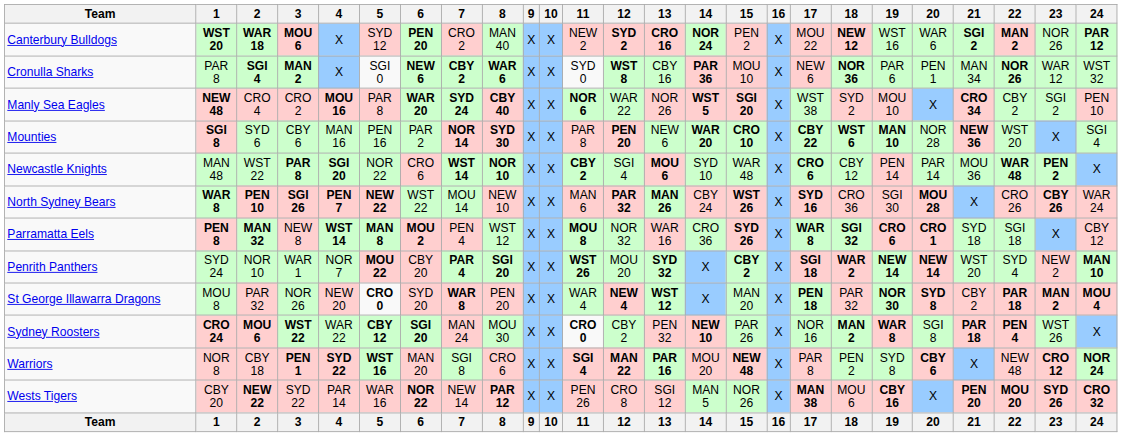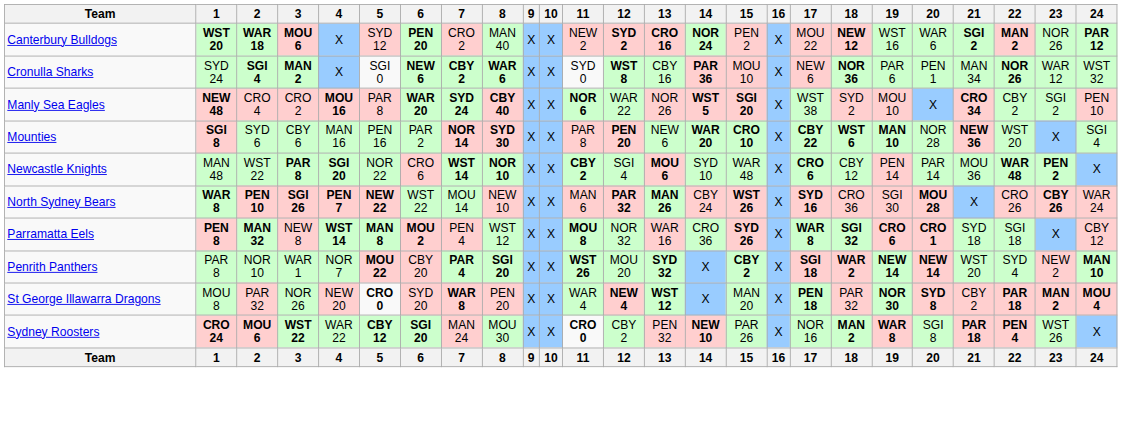 <table class="wikitable sortable" style="font-size:85%; text-align:center; width:99%">
 <tr valign="top">
 <th valign="middle">Team</th>
 <th>1</th>
 <th>2</th>
 <th>3</th>
 <th>4</th>
 <th>5</th>
 <th>6</th>
 <th>7</th>
 <th>8</th>
 <th>9</th>
 <th>10</th>
 <th>11</th>
 <th>12</th>
 <th>13</th>
 <th>14</th>
 <th>15</th>
 <th>16</th>
 <th>17</th>
 <th>18</th>
 <th>19</th>
 <th>20</th>
 <th>21</th>
 <th>22</th>
 <th>23</th>
 <th>24</th>
 </tr>
 <tr>
 <td align="left"><a href='#'>Canterbury Bulldogs</a></td>
 <td style="background:#cfc;"><strong>WST<br>20</strong></td>
 <td style="background:#cfc;"><strong>WAR<br>18</strong></td>
 <td style="background:#FFCFCF;"><strong>MOU<br>6</strong></td>
 <td style="background:#99ccff;">X</td>
 <td style="background:#FFCFCF;">SYD<br>12</td>
 <td style="background:#cfc;"><strong>PEN<br>20</strong></td>
 <td style="background:#FFCFCF;">CRO<br>2</td>
 <td style="background:#cfc;">MAN<br>40</td>
 <td style="background:#99ccff;">X</td>
 <td style="background:#99ccff;">X</td>
 <td style="background:#FFCFCF;">NEW<br>2</td>
 <td style="background:#FFCFCF;"><strong>SYD<br>2</strong></td>
 <td style="background:#FFCFCF;"><strong>CRO<br>16</strong></td>
 <td style="background:#cfc;"><strong>NOR<br>24</strong></td>
 <td style="background:#FFCFCF;">PEN<br>2</td>
 <td style="background:#99ccff;">X</td>
 <td style="background:#FFCFCF;">MOU<br>22</td>
 <td style="background:#FFCFCF;"><strong>NEW<br>12</strong></td>
 <td style="background:#cfc;">WST<br>16</td>
 <td style="background:#cfc;">WAR<br>6</td>
 <td style="background:#cfc;"><strong>SGI<br>2</strong></td>
 <td style="background:#FFCFCF;"><strong>MAN<br>2</strong></td>
 <td style="background:#cfc;">NOR<br>26</td>
 <td style="background:#cfc;"><strong>PAR<br>12</strong></td>
 </tr>
 <tr>
 <td align="left"><a href='#'>Cronulla Sharks</a></td>
-<td style="background:#cfc;">PAR<br>8</td>
+<td style="background:#cfc;">SYD<br>24</td>
 <td style="background:#cfc;"><strong>SGI<br>4</strong></td>
 <td style="background:#cfc;"><strong>MAN<br>2</strong></td>
 <td style="background:#99ccff;">X</td>
 <td style="background:# ;">SGI<br>0</td>
 <td style="background:#cfc;"><strong>NEW<br>6</strong></td>
 <td style="background:#cfc;"><strong>CBY<br>2</strong></td>
 <td style="background:#cfc;"><strong>WAR<br>6</strong></td>
 <td style="background:#99ccff;">X</td>
 <td style="background:#99ccff;">X</td>
 <td style="background:# ;">SYD<br>0</td>
 <td style="background:#cfc;"><strong>WST<br>8</strong></td>
 <td style="background:#cfc;">CBY<br>16</td>
 <td style="background:#FFCFCF;"><strong>PAR<br>36</strong></td>
 <td style="background:#FFCFCF;">MOU<br>10</td>
 <td style="background:#99ccff;">X</td>
 <td style="background:#FFCFCF;">NEW<br>6</td>
 <td style="background:#cfc;"><strong>NOR<br>36</strong></td>
 <td style="background:#cfc;">PAR<br>6</td>
 <td style="background:#cfc;">PEN<br>1</td>
 <td style="background:#cfc;">MAN<br>34</td>
 <td style="background:#cfc;"><strong>NOR<br>26</strong></td>
 <td style="background:#cfc;">WAR<br>12</td>
 <td style="background:#cfc;">WST<br>32</td>
 </tr>
 <tr>
 <td align="left"><a href='#'>Manly Sea Eagles</a></td>
 <td style="background:#FFCFCF;"><strong>NEW<br>48</strong></td>
 <td style="background:#FFCFCF;">CRO<br>4</td>
 <td style="background:#FFCFCF;">CRO<br>2</td>
 <td style="background:#FFCFCF;"><strong>MOU<br>16</strong></td>
 <td style="background:#FFCFCF;">PAR<br>8</td>
 <td style="background:#cfc;"><strong>WAR<br>20</strong></td>
 <td style="background:#cfc;"><strong>SYD<br>24</strong></td>
 <td style="background:#FFCFCF;"><strong>CBY<br>40</strong></td>
 <td style="background:#99ccff;">X</td>
 <td style="background:#99ccff;">X</td>
 <td style="background:#cfc;"><strong>NOR<br>6</strong></td>
 <td style="background:#cfc;">WAR<br>22</td>
 <td style="background:#FFCFCF;">NOR<br>26</td>
 <td style="background:#FFCFCF;"><strong>WST<br>5</strong></td>
 <td style="background:#FFCFCF;"><strong>SGI<br>20</strong></td>
 <td style="background:#99ccff;">X</td>
 <td style="background:#cfc;">WST<br>38</td>
 <td style="background:#FFCFCF;">SYD<br>2</td>
 <td style="background:#FFCFCF;">MOU<br>10</td>
 <td style="background:#99ccff;">X</td>
 <td style="background:#FFCFCF;"><strong>CRO<br>34</strong></td>
 <td style="background:#cfc;">CBY<br>2</td>
 <td style="background:#cfc;">SGI<br>2</td>
 <td style="background:#FFCFCF;">PEN<br>10</td>
 </tr>
 <tr>
 <td align="left"><a href='#'>Mounties</a></td>
 <td style="background:#FFCFCF;"><strong>SGI<br>8</strong></td>
 <td style="background:#cfc;">SYD<br>6</td>
 <td style="background:#cfc;">CBY<br>6</td>
 <td style="background:#cfc;">MAN<br>16</td>
 <td style="background:#cfc;">PEN<br>16</td>
 <td style="background:#cfc;">PAR<br>2</td>
 <td style="background:#FFCFCF;"><strong>NOR<br>14</strong></td>
 <td style="background:#FFCFCF;"><strong>SYD<br>30</strong></td>
 <td style="background:#99ccff;">X</td>
 <td style="background:#99ccff;">X</td>
 <td style="background:#FFCFCF;">PAR<br>8</td>
 <td style="background:#FFCFCF;"><strong>PEN<br>20</strong></td>
 <td style="background:#cfc;">NEW<br>6</td>
 <td style="background:#cfc;"><strong>WAR<br>20</strong></td>
 <td style="background:#cfc;"><strong>CRO<br>10</strong></td>
 <td style="background:#99ccff;">X</td>
 <td style="background:#cfc;"><strong>CBY<br>22</strong></td>
 <td style="background:#cfc;"><strong>WST<br>6</strong></td>
 <td style="background:#cfc;"><strong>MAN<br>10</strong></td>
 <td style="background:#cfc;">NOR<br>28</td>
 <td style="background:#FFCFCF;"><strong>NEW<br>36</strong></td>
 <td style="background:#cfc;">WST<br>20</td>
 <td style="background:#99ccff;">X</td>
 <td style="background:#cfc;">SGI<br>4</td>
 </tr>
 <tr>
 <td align="left"><a href='#'>Newcastle Knights</a></td>
 <td style="background:#cfc;">MAN<br>48</td>
 <td style="background:#cfc;">WST<br>22</td>
 <td style="background:#cfc;"><strong>PAR<br>8</strong></td>
 <td style="background:#cfc;"><strong>SGI<br>20</strong></td>
 <td style="background:#cfc;">NOR<br>22</td>
 <td style="background:#FFCFCF;">CRO<br>6</td>
 <td style="background:#cfc;"><strong>WST<br>14</strong></td>
 <td style="background:#cfc;"><strong>NOR<br>10</strong></td>
 <td style="background:#99ccff;">X</td>
 <td style="background:#99ccff;">X</td>
 <td style="background:#cfc;"><strong>CBY<br>2</strong></td>
 <td style="background:#cfc;">SGI<br>4</td>
 <td style="background:#FFCFCF;"><strong>MOU<br>6</strong></td>
 <td style="background:#cfc;">SYD<br>10</td>
 <td style="background:#cfc;">WAR<br>48</td>
 <td style="background:#99ccff;">X</td>
 <td style="background:#cfc;"><strong>CRO<br>6</strong></td>
 <td style="background:#cfc;">CBY<br>12</td>
 <td style="background:#FFCFCF;">PEN<br>14</td>
 <td style="background:#cfc;">PAR<br>14</td>
 <td style="background:#cfc;">MOU<br>36</td>
 <td style="background:#cfc;"><strong>WAR<br>48</strong></td>
 <td style="background:#cfc;"><strong>PEN<br>2</strong></td>
 <td style="background:#99ccff;">X</td>
 </tr>
 <tr>
 <td align="left"><a href='#'>North Sydney Bears</a></td>
 <td style="background:#cfc;"><strong>WAR<br>8</strong></td>
 <td style="background:#FFCFCF;"><strong>PEN<br>10</strong></td>
 <td style="background:#FFCFCF;"><strong>SGI<br>26</strong></td>
 <td style="background:#FFCFCF;"><strong>PEN<br>7</strong></td>
 <td style="background:#FFCFCF;"><strong>NEW<br>22</strong></td>
 <td style="background:#cfc;">WST<br>22</td>
 <td style="background:#cfc;">MOU<br>14</td>
 <td style="background:#FFCFCF;">NEW<br>10</td>
 <td style="background:#99ccff;">X</td>
 <td style="background:#99ccff;">X</td>
 <td style="background:#FFCFCF;">MAN<br>6</td>
 <td style="background:#FFCFCF;"><strong>PAR<br>32</strong></td>
 <td style="background:#cfc;"><strong>MAN<br>26</strong></td>
 <td style="background:#FFCFCF;">CBY<br>24</td>
 <td style="background:#FFCFCF;"><strong>WST<br>26</strong></td>
 <td style="background:#99ccff;">X</td>
 <td style="background:#FFCFCF;"><strong>SYD<br>16</strong></td>
 <td style="background:#FFCFCF;">CRO<br>36</td>
 <td style="background:#FFCFCF;">SGI<br>30</td>
 <td style="background:#FFCFCF;"><strong>MOU<br>28</strong></td>
 <td style="background:#99ccff;">X</td>
 <td style="background:#FFCFCF;">CRO<br>26</td>
 <td style="background:#FFCFCF;"><strong>CBY<br>26</strong></td>
 <td style="background:#FFCFCF;">WAR<br>24</td>
 </tr>
 <tr>
 <td align="left"><a href='#'>Parramatta Eels</a></td>
 <td style="background:#FFCFCF;"><strong>PEN<br>8</strong></td>
 <td style="background:#cfc;"><strong>MAN<br>32</strong></td>
 <td style="background:#FFCFCF;">NEW<br>8</td>
 <td style="background:#cfc;"><strong>WST<br>14</strong></td>
 <td style="background:#cfc;"><strong>MAN<br>8</strong></td>
 <td style="background:#FFCFCF;"><strong>MOU<br>2</strong></td>
 <td style="background:#FFCFCF;">PEN<br>4</td>
 <td style="background:#cfc;">WST<br>12</td>
 <td style="background:#99ccff;">X</td>
 <td style="background:#99ccff;">X</td>
 <td style="background:#cfc;"><strong>MOU<br>8</strong></td>
 <td style="background:#cfc;">NOR<br>32</td>
 <td style="background:#FFCFCF;">WAR<br>16</td>
 <td style="background:#cfc;">CRO<br>36</td>
 <td style="background:#FFCFCF;"><strong>SYD<br>26</strong></td>
 <td style="background:#99ccff;">X</td>
 <td style="background:#cfc;"><strong>WAR<br>8</strong></td>
 <td style="background:#cfc;"><strong>SGI<br>32</strong></td>
 <td style="background:#FFCFCF;"><strong>CRO<br>6</strong></td>
 <td style="background:#FFCFCF;"><strong>CRO<br>1</strong></td>
 <td style="background:#cfc;">SYD<br>18</td>
 <td style="background:#cfc;">SGI<br>18</td>
 <td style="background:#99ccff;">X</td>
 <td style="background:#FFCFCF;">CBY<br>12</td>
 </tr>
 <tr>
 <td align="left"><a href='#'>Penrith Panthers</a></td>
-<td style="background:#cfc;">SYD<br>24</td>
+<td style="background:#cfc;">PAR<br>8</td>
 <td style="background:#cfc;">NOR<br>10</td>
 <td style="background:#cfc;">WAR<br>1</td>
 <td style="background:#cfc;">NOR<br>7</td>
 <td style="background:#FFCFCF;"><strong>MOU<br>22</strong></td>
 <td style="background:#FFCFCF;">CBY<br>20</td>
 <td style="background:#cfc;"><strong>PAR<br>4</strong></td>
 <td style="background:#cfc;"><strong>SGI<br>20</strong></td>
 <td style="background:#99ccff;">X</td>
 <td style="background:#99ccff;">X</td>
 <td style="background:#cfc;"><strong>WST<br>26</strong></td>
 <td style="background:#cfc;">MOU<br>20</td>
 <td style="background:#cfc;"><strong>SYD<br>32</strong></td>
 <td style="background:#99ccff;">X</td>
 <td style="background:#cfc;"><strong>CBY<br>2</strong></td>
 <td style="background:#99ccff;">X</td>
 <td style="background:#FFCFCF;"><strong>SGI<br>18</strong></td>
 <td style="background:#FFCFCF;"><strong>WAR<br>2</strong></td>
 <td style="background:#cfc;"><strong>NEW<br>14</strong></td>
 <td style="background:#FFCFCF;"><strong>NEW<br>14</strong></td>
 <td style="background:#cfc;">WST<br>20</td>
 <td style="background:#cfc;">SYD<br>4</td>
 <td style="background:#FFCFCF;">NEW<br>2</td>
 <td style="background:#cfc;"><strong>MAN<br>10</strong></td>
 </tr>
 <tr>
 <td align="left"><a href='#'>St George Illawarra Dragons</a></td>
 <td style="background:#cfc;">MOU<br>8</td>
 <td style="background:#FFCFCF;">PAR<br>32</td>
 <td style="background:#cfc;">NOR<br>26</td>
 <td style="background:#FFCFCF;">NEW<br>20</td>
 <td style="background:# ;"><strong>CRO<br>0</strong></td>
 <td style="background:#FFCFCF;">SYD<br>20</td>
 <td style="background:#FFCFCF;"><strong>WAR<br>8</strong></td>
 <td style="background:#FFCFCF;">PEN<br>20</td>
 <td style="background:#99ccff;">X</td>
 <td style="background:#99ccff;">X</td>
 <td style="background:#cfc;">WAR<br>4</td>
 <td style="background:#FFCFCF;"><strong>NEW<br>4</strong></td>
 <td style="background:#cfc;"><strong>WST<br>12</strong></td>
 <td style="background:#99ccff;">X</td>
 <td style="background:#cfc;">MAN<br>20</td>
 <td style="background:#99ccff;">X</td>
 <td style="background:#cfc;"><strong>PEN<br>18</strong></td>
 <td style="background:#FFCFCF;">PAR<br>32</td>
 <td style="background:#cfc;"><strong>NOR<br>30</strong></td>
 <td style="background:#FFCFCF;"><strong>SYD<br>8</strong></td>
 <td style="background:#FFCFCF;">CBY<br>2</td>
 <td style="background:#FFCFCF;"><strong>PAR<br>18</strong></td>
 <td style="background:#FFCFCF;"><strong>MAN<br>2</strong></td>
 <td style="background:#FFCFCF;"><strong>MOU<br>4</strong></td>
 </tr>
 <tr>
 <td align="left"><a href='#'>Sydney Roosters</a></td>
 <td style="background:#FFCFCF;"><strong>CRO<br>24</strong></td>
 <td style="background:#FFCFCF;"><strong>MOU<br>6</strong></td>
 <td style="background:#cfc;"><strong>WST<br>22</strong></td>
 <td style="background:#cfc;">WAR<br>22</td>
 <td style="background:#cfc;"><strong>CBY<br>12</strong></td>
 <td style="background:#cfc;"><strong>SGI<br>20</strong></td>
 <td style="background:#FFCFCF;">MAN<br>24</td>
 <td style="background:#cfc;">MOU<br>30</td>
 <td style="background:#99ccff;">X</td>
 <td style="background:#99ccff;">X</td>
 <td style="background:# ;"><strong>CRO<br>0</strong></td>
 <td style="background:#cfc;">CBY<br>2</td>
 <td style="background:#FFCFCF;">PEN<br>32</td>
 <td style="background:#FFCFCF;"><strong>NEW<br>10</strong></td>
 <td style="background:#cfc;">PAR<br>26</td>
 <td style="background:#99ccff;">X</td>
 <td style="background:#cfc;">NOR<br>16</td>
 <td style="background:#cfc;"><strong>MAN<br>2</strong></td>
 <td style="background:#FFCFCF;"><strong>WAR<br>8</strong></td>
 <td style="background:#cfc;">SGI<br>8</td>
 <td style="background:#FFCFCF;"><strong>PAR<br>18</strong></td>
 <td style="background:#FFCFCF;"><strong>PEN<br>4</strong></td>
 <td style="background:#cfc;">WST<br>26</td>
 <td style="background:#99ccff;">X</td>
 </tr>
-<tr>
-<td align="left"><a href='#'>Warriors</a></td>
-<td style="background:#FFCFCF;">NOR<br>8</td>
-<td style="background:#FFCFCF;">CBY<br>18</td>
-<td style="background:#FFCFCF;"><strong>PEN<br>1</strong></td>
-<td style="background:#FFCFCF;"><strong>SYD<br>22</strong></td>
-<td style="background:#cfc;"><strong>WST<br>16</strong></td>
-<td style="background:#FFCFCF;">MAN<br>20</td>
-<td style="background:#cfc;">SGI<br>8</td>
-<td style="background:#FFCFCF;">CRO<br>6</td>
-<td style="background:#99ccff;">X</td>
-<td style="background:#99ccff;">X</td>
-<td style="background:#FFCFCF;"><strong>SGI<br>4</strong></td>
-<td style="background:#FFCFCF;"><strong>MAN<br>22</strong></td>
-<td style="background:#cfc;"><strong>PAR<br>16</strong></td>
-<td style="background:#FFCFCF;">MOU<br>20</td>
-<td style="background:#FFCFCF;"><strong>NEW<br>48</strong></td>
-<td style="background:#99ccff;">X</td>
-<td style="background:#FFCFCF;">PAR<br>8</td>
-<td style="background:#cfc;">PEN<br>2</td>
-<td style="background:#cfc;">SYD<br>8</td>
-<td style="background:#FFCFCF;"><strong>CBY<br>6</strong></td>
-<td style="background:#99ccff;">X</td>
-<td style="background:#FFCFCF;">NEW<br>48</td>
-<td style="background:#FFCFCF;"><strong>CRO<br>12</strong></td>
-<td style="background:#cfc;"><strong>NOR<br>24</strong></td>
-</tr>
-<tr>
-<td align="left"><a href='#'>Wests Tigers</a></td>
-<td style="background:#FFCFCF;">CBY<br>20</td>
-<td style="background:#FFCFCF;"><strong>NEW<br>22</strong></td>
-<td style="background:#FFCFCF;">SYD<br>22</td>
-<td style="background:#FFCFCF;">PAR<br>14</td>
-<td style="background:#FFCFCF;">WAR<br>16</td>
-<td style="background:#FFCFCF;"><strong>NOR<br>22</strong></td>
-<td style="background:#FFCFCF;">NEW<br>14</td>
-<td style="background:#FFCFCF;"><strong>PAR<br>12</strong></td>
-<td style="background:#99ccff;">X</td>
-<td style="background:#99ccff;">X</td>
-<td style="background:#FFCFCF;">PEN<br>26</td>
-<td style="background:#FFCFCF;">CRO<br>8</td>
-<td style="background:#FFCFCF;">SGI<br>12</td>
-<td style="background:#cfc;">MAN<br>5</td>
-<td style="background:#cfc;">NOR<br>26</td>
-<td style="background:#99ccff;">X</td>
-<td style="background:#FFCFCF;"><strong>MAN<br>38</strong></td>
-<td style="background:#FFCFCF;">MOU<br>6</td>
-<td style="background:#FFCFCF;"><strong>CBY<br>16</strong></td>
-<td style="background:#99ccff;">X</td>
-<td style="background:#FFCFCF;"><strong>PEN<br>20</strong></td>
-<td style="background:#FFCFCF;"><strong>MOU<br>20</strong></td>
-<td style="background:#FFCFCF;"><strong>SYD<br>26</strong></td>
-<td style="background:#FFCFCF;"><strong>CRO<br>32</strong></td>
-</tr>
 <tr valign="top">
 <th valign="middle">Team</th>
 <th>1</th>
 <th>2</th>
 <th>3</th>
 <th>4</th>
 <th>5</th>
 <th>6</th>
 <th>7</th>
 <th>8</th>
 <th>9</th>
 <th>10</th>
 <th>11</th>
 <th>12</th>
 <th>13</th>
 <th>14</th>
 <th>15</th>
 <th>16</th>
 <th>17</th>
 <th>18</th>
 <th>19</th>
 <th>20</th>
 <th>21</th>
 <th>22</th>
 <th>23</th>
 <th>24</th>
 </tr>
 </table>
